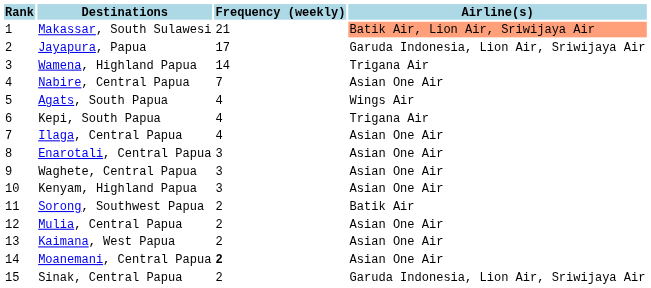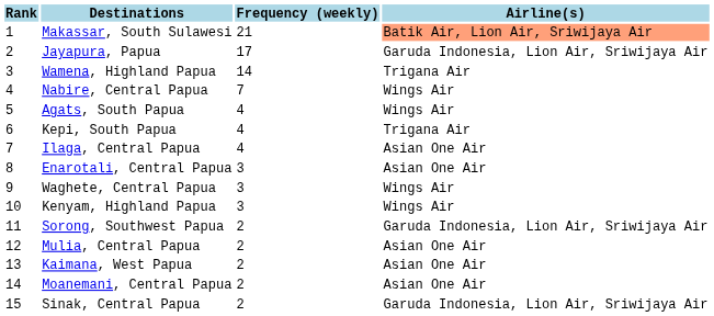 <table class="sortable" style="font-size:89%; align=center;">
 <tr style="background:lightblue;">
 <th>Rank</th>
 <th>Destinations</th>
 <th>Frequency (weekly)</th>
 <th>Airline(s)</th>
 </tr>
 <tr>
 <td>1</td>
 <td> <a href='#'>Makassar</a>, South Sulawesi</td>
 <td>21</td>
 <td style="background: lightsalmon;">Batik Air, Lion Air, Sriwijaya Air</td>
 </tr>
 <tr>
 <td>2</td>
 <td> <a href='#'>Jayapura</a>, Papua</td>
 <td>17</td>
 <td>Garuda Indonesia, Lion Air, Sriwijaya Air</td>
 </tr>
 <tr>
 <td>3</td>
 <td> <a href='#'>Wamena</a>, Highland Papua</td>
 <td>14</td>
 <td>Trigana Air</td>
 </tr>
 <tr>
 <td>4</td>
 <td> <a href='#'>Nabire</a>, Central Papua</td>
 <td>7</td>
-<td>Asian One Air</td>
+<td>Wings Air</td>
 </tr>
 <tr>
 <td>5</td>
 <td> <a href='#'>Agats</a>, South Papua</td>
 <td>4</td>
 <td>Wings Air</td>
 </tr>
 <tr>
 <td>6</td>
 <td> Kepi, South Papua</td>
 <td>4</td>
 <td>Trigana Air</td>
 </tr>
 <tr>
 <td>7</td>
 <td> <a href='#'>Ilaga</a>, Central Papua</td>
 <td>4</td>
 <td>Asian One Air</td>
 </tr>
 <tr>
 <td>8</td>
 <td> <a href='#'>Enarotali</a>, Central Papua</td>
 <td>3</td>
 <td>Asian One Air</td>
 </tr>
 <tr>
 <td>9</td>
 <td> Waghete, Central Papua</td>
 <td>3</td>
-<td>Asian One Air</td>
+<td>Wings Air</td>
 </tr>
 <tr>
 <td>10</td>
 <td> Kenyam, Highland Papua</td>
 <td>3</td>
-<td>Asian One Air</td>
+<td>Wings Air</td>
 </tr>
 <tr>
 <td>11</td>
 <td> <a href='#'>Sorong</a>, Southwest Papua</td>
 <td>2</td>
-<td>Batik Air</td>
+<td>Garuda Indonesia, Lion Air, Sriwijaya Air</td>
 </tr>
 <tr>
 <td>12</td>
 <td> <a href='#'>Mulia</a>, Central Papua</td>
 <td>2</td>
 <td>Asian One Air</td>
 </tr>
 <tr>
 <td>13</td>
 <td> <a href='#'>Kaimana</a>, West Papua</td>
 <td>2</td>
 <td>Asian One Air</td>
 </tr>
 <tr>
 <td>14</td>
 <td> <a href='#'>Moanemani</a>, Central Papua</td>
-<td><strong>2</strong></td>
+<td>2</td>
 <td>Asian One Air</td>
 </tr>
 <tr>
 <td>15</td>
 <td> Sinak, Central Papua</td>
 <td>2</td>
 <td>Garuda Indonesia, Lion Air, Sriwijaya Air</td>
 </tr>
 <tr>
 </tr>
 </table>
